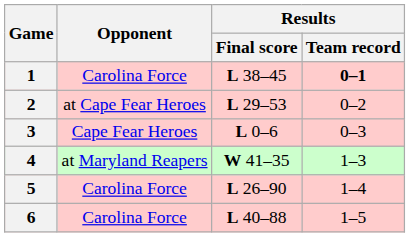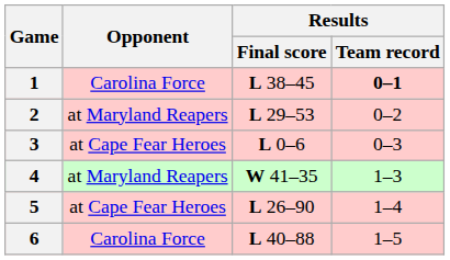 <table class="wikitable" style="font-size: 92%; text-align:center">
 <tr>
 <th rowspan="2">Game</th>
 <th rowspan="2">Opponent</th>
 <th colspan="2">Results</th>
 </tr>
 <tr>
 <th>Final score</th>
 <th>Team record</th>
 </tr>
 <tr style="background:#fcc">
 <th>1</th>
 <td><a href='#'>Carolina Force</a></td>
 <td><strong>L</strong> 38–45</td>
 <td><strong>0–1</strong></td>
 </tr>
 <tr style="background:#fcc">
 <th>2</th>
-<td>at <a href='#'>Cape Fear Heroes</a></td>
+<td>at <a href='#'>Maryland Reapers</a></td>
 <td><strong>L</strong> 29–53</td>
 <td>0–2</td>
 </tr>
 <tr style="background:#fcc">
 <th>3</th>
-<td><a href='#'>Cape Fear Heroes</a></td>
+<td>at <a href='#'>Cape Fear Heroes</a></td>
 <td><strong>L</strong> 0–6</td>
 <td>0–3</td>
 </tr>
 <tr style="background:#cfc">
 <th>4</th>
 <td>at <a href='#'>Maryland Reapers</a></td>
 <td><strong>W</strong> 41–35</td>
 <td>1–3</td>
 </tr>
 <tr style="background:#fcc">
 <th>5</th>
-<td><a href='#'>Carolina Force</a></td>
+<td>at <a href='#'>Cape Fear Heroes</a></td>
 <td><strong>L</strong> 26–90</td>
 <td>1–4</td>
 </tr>
 <tr style="background:#fcc">
 <th>6</th>
 <td><a href='#'>Carolina Force</a></td>
 <td><strong>L</strong> 40–88</td>
 <td>1–5</td>
 </tr>
 </table>
